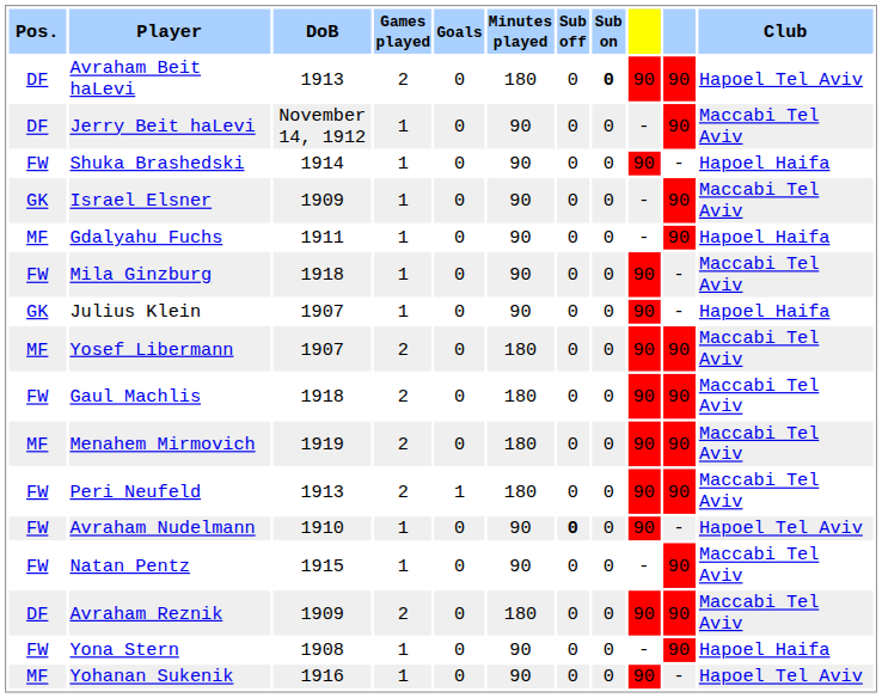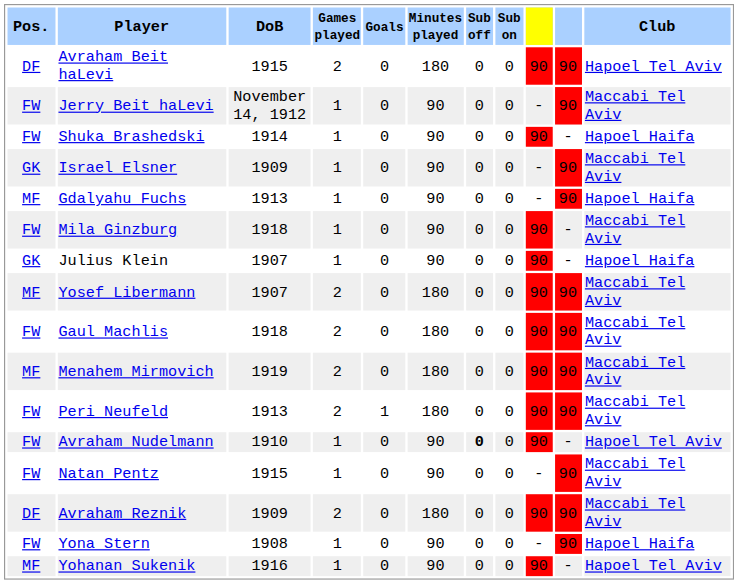 <table border="0" width="100%" style="border: 1px solid #999; background-color:white; text-align:center">
 <tr align="center" bgcolor="#AAD0FF">
 <th width=7%>Pos.</th>
 <th width=26%>Player</th>
 <th width=12%>DoB</th>
 <th width=6%><small>Games<br>played</small></th>
 <th width=6%><small>Goals</small></th>
 <th width=4%><small>Minutes<br>played</small></th>
 <th width=4%><small>Sub off</small></th>
 <th width=4%><small>Sub on</small></th>
 <th width=4% bgcolor=yellow></th>
 <th width=4%></th>
 <th width=25%>Club</th>
 </tr>
 <tr>
 <td><a href='#'>DF</a></td>
 <td align="left"><a href='#'>Avraham Beit haLevi</a></td>
-<td>1913</td>
+<td>1915</td>
 <td>2</td>
 <td>0</td>
 <td>180</td>
 <td>0</td>
-<td><strong>0</strong></td>
+<td>0</td>
 <td bgcolor=red>90</td>
 <td bgcolor=red>90</td>
 <td align="left"> <a href='#'>Hapoel Tel Aviv</a></td>
 </tr>
 <tr bgcolor="#EFEFEF">
-<td><a href='#'>DF</a></td>
+<td><a href='#'>FW</a></td>
 <td align="left"><a href='#'>Jerry Beit haLevi</a></td>
 <td>November 14, 1912</td>
 <td>1</td>
 <td>0</td>
 <td>90</td>
 <td>0</td>
 <td>0</td>
 <td>-</td>
 <td bgcolor=red>90</td>
 <td align="left"> <a href='#'>Maccabi Tel Aviv</a></td>
 </tr>
 <tr>
 <td><a href='#'>FW</a></td>
 <td align="left"><a href='#'>Shuka Brashedski</a></td>
 <td>1914</td>
 <td>1</td>
 <td>0</td>
 <td>90</td>
 <td>0</td>
 <td>0</td>
 <td bgcolor=red>90</td>
 <td>-</td>
 <td align="left"> <a href='#'>Hapoel Haifa</a></td>
 </tr>
 <tr bgcolor="#EFEFEF">
 <td><a href='#'>GK</a></td>
 <td align="left"><a href='#'>Israel Elsner</a></td>
 <td>1909</td>
 <td>1</td>
 <td>0</td>
 <td>90</td>
 <td>0</td>
 <td>0</td>
 <td>-</td>
 <td bgcolor=red>90</td>
 <td align="left"> <a href='#'>Maccabi Tel Aviv</a></td>
 </tr>
 <tr>
 <td><a href='#'>MF</a></td>
 <td align="left"><a href='#'>Gdalyahu Fuchs</a></td>
-<td>1911</td>
+<td>1913</td>
 <td>1</td>
 <td>0</td>
 <td>90</td>
 <td>0</td>
 <td>0</td>
 <td>-</td>
 <td bgcolor=red>90</td>
 <td align="left"> <a href='#'>Hapoel Haifa</a></td>
 </tr>
 <tr bgcolor="#EFEFEF">
 <td><a href='#'>FW</a></td>
 <td align="left"><a href='#'>Mila Ginzburg</a></td>
 <td>1918</td>
 <td>1</td>
 <td>0</td>
 <td>90</td>
 <td>0</td>
 <td>0</td>
 <td bgcolor=red>90</td>
 <td>-</td>
 <td align="left"> <a href='#'>Maccabi Tel Aviv</a></td>
 </tr>
 <tr>
 <td><a href='#'>GK</a></td>
 <td align="left">Julius Klein</td>
 <td>1907</td>
 <td>1</td>
 <td>0</td>
 <td>90</td>
 <td>0</td>
 <td>0</td>
 <td bgcolor=red>90</td>
 <td>-</td>
 <td align="left"> <a href='#'>Hapoel Haifa</a></td>
 </tr>
 <tr bgcolor="#EFEFEF">
 <td><a href='#'>MF</a></td>
 <td align="left"><a href='#'>Yosef Libermann</a></td>
 <td>1907</td>
 <td>2</td>
 <td>0</td>
 <td>180</td>
 <td>0</td>
 <td>0</td>
 <td bgcolor=red>90</td>
 <td bgcolor=red>90</td>
 <td align="left"> <a href='#'>Maccabi Tel Aviv</a></td>
 </tr>
 <tr>
 <td><a href='#'>FW</a></td>
 <td align="left"><a href='#'>Gaul Machlis</a></td>
 <td>1918</td>
 <td>2</td>
 <td>0</td>
 <td>180</td>
 <td>0</td>
 <td>0</td>
 <td bgcolor=red>90</td>
 <td bgcolor=red>90</td>
 <td align="left"> <a href='#'>Maccabi Tel Aviv</a></td>
 </tr>
 <tr bgcolor="#EFEFEF">
 <td><a href='#'>MF</a></td>
 <td align="left"><a href='#'>Menahem Mirmovich</a></td>
 <td>1919</td>
 <td>2</td>
 <td>0</td>
 <td>180</td>
 <td>0</td>
 <td>0</td>
 <td bgcolor=red>90</td>
 <td bgcolor=red>90</td>
 <td align="left"> <a href='#'>Maccabi Tel Aviv</a></td>
 </tr>
 <tr>
 <td><a href='#'>FW</a></td>
 <td align="left"><a href='#'>Peri Neufeld</a></td>
 <td>1913</td>
 <td>2</td>
 <td>1</td>
 <td>180</td>
 <td>0</td>
 <td>0</td>
 <td bgcolor=red>90</td>
 <td bgcolor=red>90</td>
 <td align="left"> <a href='#'>Maccabi Tel Aviv</a></td>
 </tr>
 <tr bgcolor="#EFEFEF">
 <td><a href='#'>FW</a></td>
 <td align="left"><a href='#'>Avraham Nudelmann</a></td>
 <td>1910</td>
 <td>1</td>
 <td>0</td>
 <td>90</td>
 <td><strong>0</strong></td>
 <td>0</td>
 <td bgcolor=red>90</td>
 <td>-</td>
 <td align="left"> <a href='#'>Hapoel Tel Aviv</a></td>
 </tr>
 <tr>
 <td><a href='#'>FW</a></td>
 <td align="left"><a href='#'>Natan Pentz</a></td>
 <td>1915</td>
 <td>1</td>
 <td>0</td>
 <td>90</td>
 <td>0</td>
 <td>0</td>
 <td>-</td>
 <td bgcolor=red>90</td>
 <td align="left"> <a href='#'>Maccabi Tel Aviv</a></td>
 </tr>
 <tr bgcolor="#EFEFEF">
 <td><a href='#'>DF</a></td>
 <td align="left"><a href='#'>Avraham Reznik</a></td>
 <td>1909</td>
 <td>2</td>
 <td>0</td>
 <td>180</td>
 <td>0</td>
 <td>0</td>
 <td bgcolor=red>90</td>
 <td bgcolor=red>90</td>
 <td align="left"> <a href='#'>Maccabi Tel Aviv</a></td>
 </tr>
 <tr>
 <td><a href='#'>FW</a></td>
 <td align="left"><a href='#'>Yona Stern</a></td>
 <td>1908</td>
 <td>1</td>
 <td>0</td>
 <td>90</td>
 <td>0</td>
 <td>0</td>
 <td>-</td>
 <td bgcolor=red>90</td>
 <td align="left"> <a href='#'>Hapoel Haifa</a></td>
 </tr>
 <tr bgcolor="#EFEFEF">
 <td><a href='#'>MF</a></td>
 <td align="left"><a href='#'>Yohanan Sukenik</a></td>
 <td>1916</td>
 <td>1</td>
 <td>0</td>
 <td>90</td>
 <td>0</td>
 <td>0</td>
 <td bgcolor=red>90</td>
 <td>-</td>
 <td align="left"> <a href='#'>Hapoel Tel Aviv</a></td>
 </tr>
 </table>
